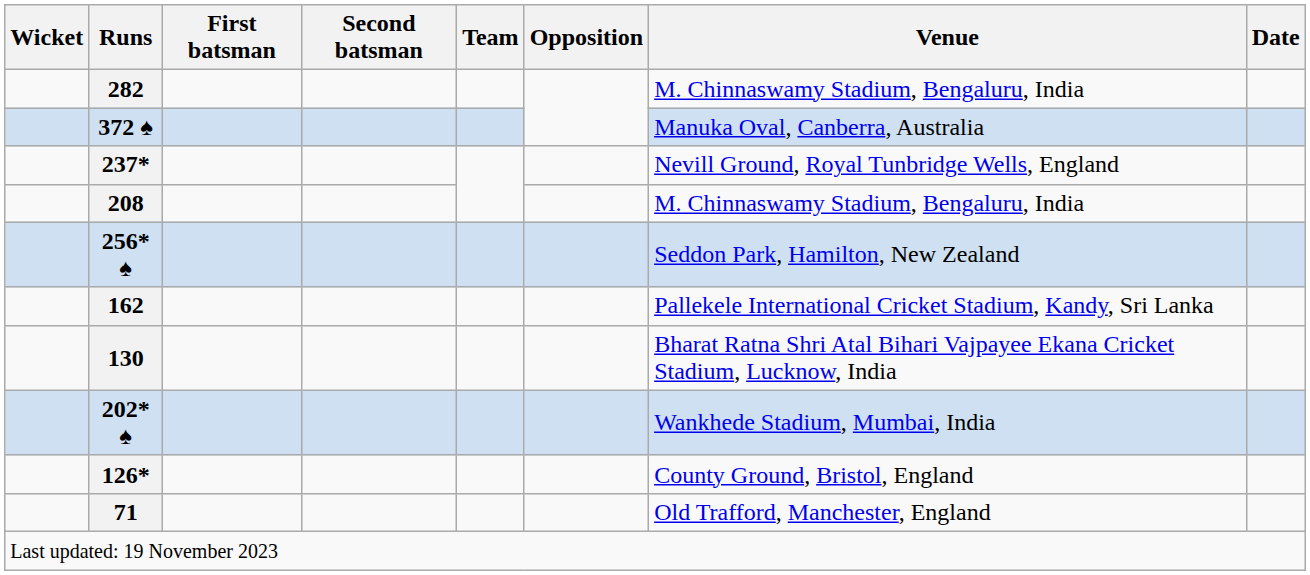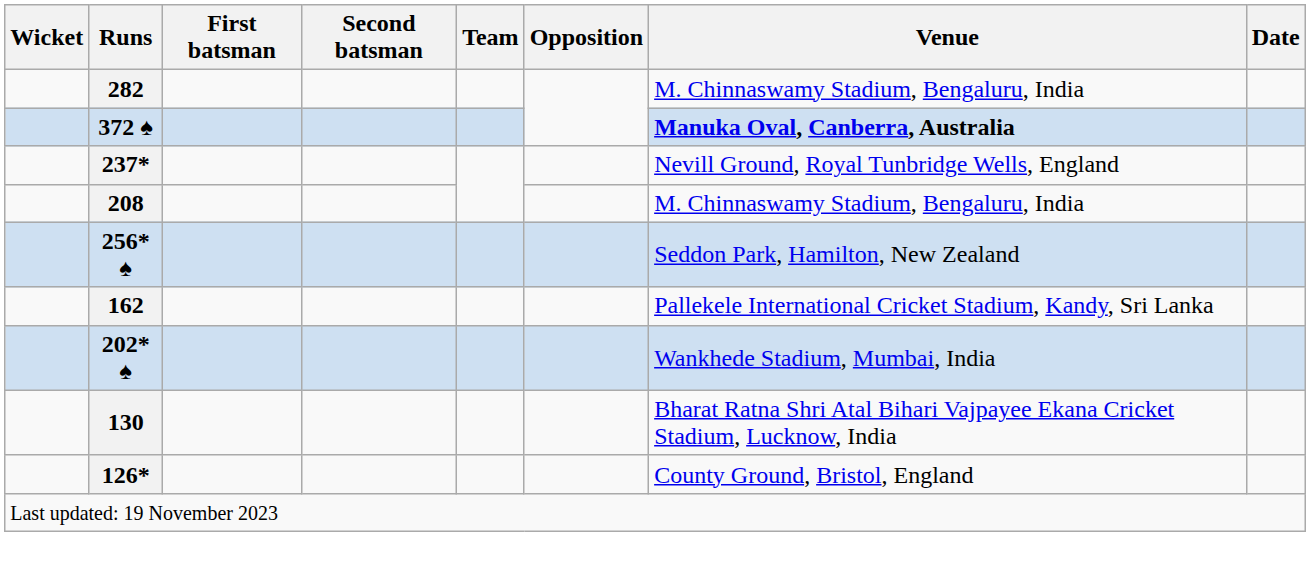 <table class="wikitable plainrowheaders sortable">
 <tr>
 <th scope=col>Wicket</th>
 <th scope=col>Runs</th>
 <th scope=col>First batsman</th>
 <th scope=col>Second batsman</th>
 <th scope=col>Team</th>
 <th scope=col>Opposition</th>
 <th scope=col>Venue</th>
 <th scope=col>Date</th>
 </tr>
 <tr>
 <td align=center></td>
 <th scope=row style=text-align:center;>282</th>
 <td></td>
 <td></td>
 <td></td>
 <td rowspan=2></td>
 <td><a href='#'>M. Chinnaswamy Stadium</a>, <a href='#'>Bengaluru</a>, India</td>
 <td><a href='#'></a></td>
 </tr>
 <tr bgcolor=#cee0f2>
 <td align=center></td>
 <th scope=row style="background:#cee0f2; text-align:center;">372 ♠</th>
 <td></td>
 <td></td>
 <td></td>
-<td><a href='#'>Manuka Oval</a>, <a href='#'>Canberra</a>, Australia</td>
+<td><strong><a href='#'>Manuka Oval</a>, <a href='#'>Canberra</a>, Australia</strong></td>
 <td><a href='#'></a></td>
 </tr>
 <tr>
 <td align=center></td>
 <th scope=row style=text-align:center;>237*</th>
 <td></td>
 <td></td>
 <td rowspan=2></td>
 <td></td>
 <td><a href='#'>Nevill Ground</a>, <a href='#'>Royal Tunbridge Wells</a>, England</td>
 <td><a href='#'></a></td>
 </tr>
 <tr>
 <td align=center></td>
 <th scope=row style=text-align:center;>208</th>
 <td></td>
 <td></td>
 <td></td>
 <td><a href='#'>M. Chinnaswamy Stadium</a>, <a href='#'>Bengaluru</a>, India</td>
 <td><a href='#'></a></td>
 </tr>
 <tr bgcolor=#cee0f2>
 <td align=center></td>
 <th scope=row style="background:#cee0f2; text-align:center;">256* ♠</th>
 <td></td>
 <td></td>
 <td></td>
 <td></td>
 <td><a href='#'>Seddon Park</a>, <a href='#'>Hamilton</a>, New Zealand</td>
 <td><a href='#'></a></td>
 </tr>
 <tr>
 <td align=center></td>
 <th scope=row style=text-align:center;>162</th>
 <td></td>
 <td></td>
 <td></td>
 <td></td>
 <td><a href='#'>Pallekele International Cricket Stadium</a>, <a href='#'>Kandy</a>, Sri Lanka</td>
 <td><a href='#'></a></td>
 </tr>
-<tr>
-<td align=center></td>
-<th scope=row style=text-align:center;>130</th>
-<td></td>
-<td></td>
-<td></td>
-<td></td>
-<td><a href='#'>Bharat Ratna Shri Atal Bihari Vajpayee Ekana Cricket Stadium</a>, <a href='#'>Lucknow</a>, India</td>
-<td><a href='#'></a></td>
-</tr>
 <tr bgcolor=#cee0f2>
 <td align=center></td>
 <th scope=row style="background:#cee0f2; text-align:center;">202* ♠</th>
 <td></td>
 <td></td>
 <td></td>
 <td></td>
 <td><a href='#'>Wankhede Stadium</a>, <a href='#'>Mumbai</a>, India</td>
 <td><a href='#'></a></td>
 </tr>
 <tr>
 <td align=center></td>
+<th scope=row style=text-align:center;>130</th>
+<td></td>
+<td></td>
+<td></td>
+<td></td>
+<td><a href='#'>Bharat Ratna Shri Atal Bihari Vajpayee Ekana Cricket Stadium</a>, <a href='#'>Lucknow</a>, India</td>
+<td><a href='#'></a></td>
+</tr>
+<tr>
+<td align=center></td>
 <th scope=row style=text-align:center;>126*</th>
 <td></td>
 <td></td>
 <td></td>
 <td></td>
 <td><a href='#'>County Ground</a>, <a href='#'>Bristol</a>, England</td>
 <td><a href='#'></a></td>
 </tr>
-<tr>
-<td align=center></td>
-<th scope=row style=text-align:center;>71</th>
-<td></td>
-<td></td>
-<td></td>
-<td></td>
-<td><a href='#'>Old Trafford</a>, <a href='#'>Manchester</a>, England</td>
-<td><a href='#'></a></td>
-</tr>
 <tr class=sortbottom>
 <td colspan=8><small>Last updated: 19 November 2023</small></td>
 </tr>
 </table>
